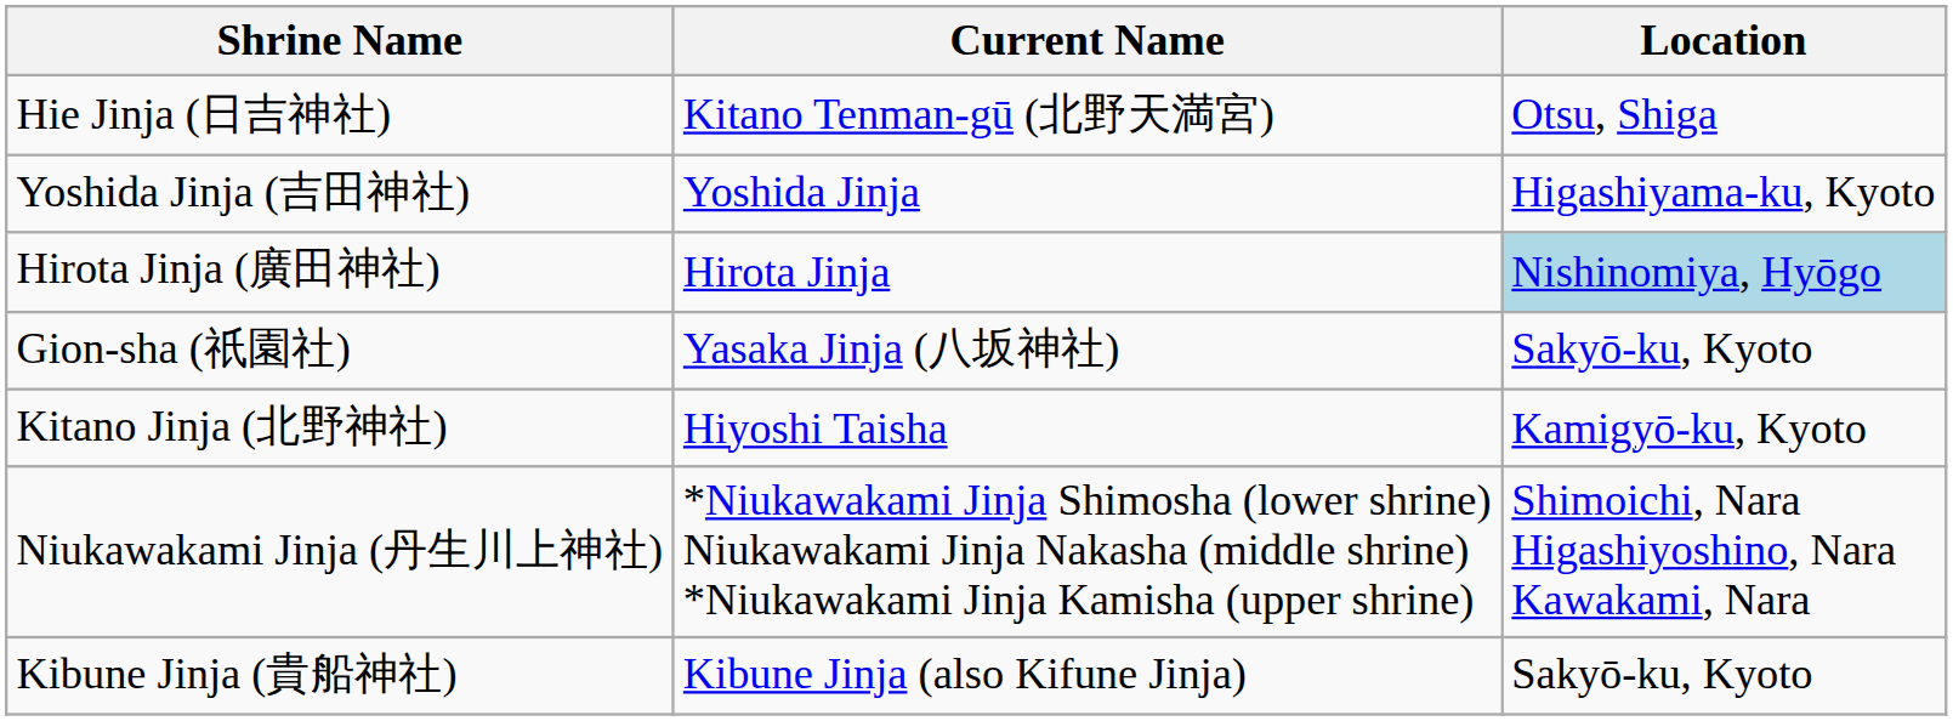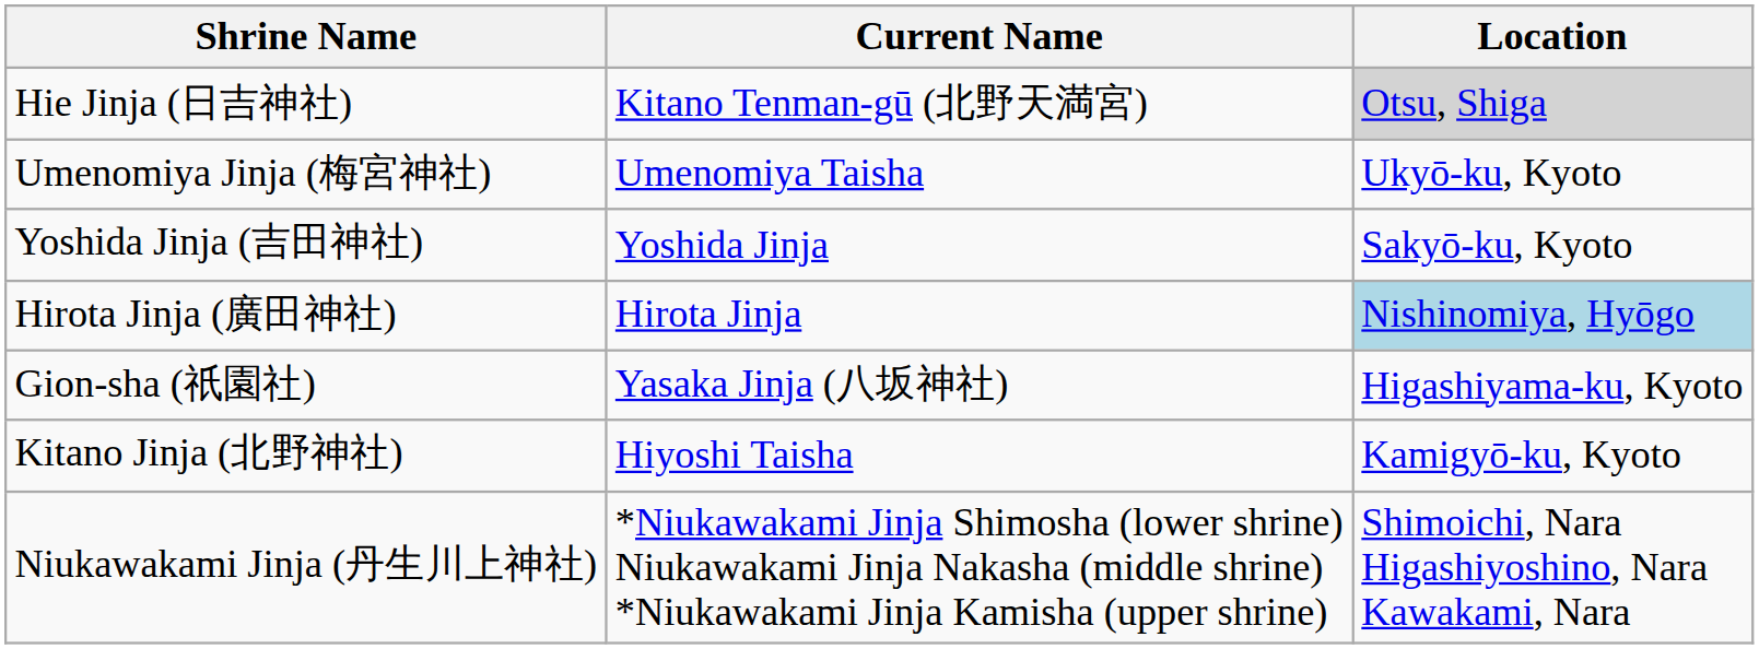 <table class="wikitable">
 <tr>
 <th>Shrine Name</th>
 <th>Current Name</th>
 <th>Location</th>
 </tr>
 <tr>
 <td>Hie Jinja (日吉神社)</td>
 <td><a href='#'>Kitano Tenman-gū</a> (北野天満宮)</td>
-<td><a href='#'>Otsu</a>, <a href='#'>Shiga</a></td>
+<td style="background: lightgrey;"><a href='#'>Otsu</a>, <a href='#'>Shiga</a></td>
+</tr>
+<tr>
+<td>Umenomiya Jinja (梅宮神社)</td>
+<td><a href='#'>Umenomiya Taisha</a></td>
+<td><a href='#'>Ukyō-ku</a>, Kyoto</td>
 </tr>
 <tr>
 <td>Yoshida Jinja (吉田神社)</td>
 <td><a href='#'>Yoshida Jinja</a></td>
-<td><a href='#'>Higashiyama-ku</a>, Kyoto</td>
+<td><a href='#'>Sakyō-ku</a>, Kyoto</td>
 </tr>
 <tr>
 <td>Hirota Jinja (廣田神社)</td>
 <td><a href='#'>Hirota Jinja</a></td>
 <td style="background: lightblue;"><a href='#'>Nishinomiya</a>, <a href='#'>Hyōgo</a></td>
 </tr>
 <tr>
 <td>Gion-sha (祇園社)</td>
 <td><a href='#'>Yasaka Jinja</a> (八坂神社)</td>
-<td><a href='#'>Sakyō-ku</a>, Kyoto</td>
+<td><a href='#'>Higashiyama-ku</a>, Kyoto</td>
 </tr>
 <tr>
 <td>Kitano Jinja (北野神社)</td>
 <td><a href='#'>Hiyoshi Taisha</a></td>
 <td><a href='#'>Kamigyō-ku</a>, Kyoto</td>
 </tr>
 <tr>
 <td>Niukawakami Jinja (丹生川上神社)</td>
 <td>*<a href='#'>Niukawakami Jinja</a> Shimosha (lower shrine)<br>Niukawakami Jinja Nakasha (middle shrine)<br>*Niukawakami Jinja Kamisha (upper shrine)</td>
 <td><a href='#'>Shimoichi</a>, Nara<br><a href='#'>Higashiyoshino</a>, Nara<br><a href='#'>Kawakami</a>, Nara</td>
 </tr>
-<tr>
-<td>Kibune Jinja (貴船神社)</td>
-<td><a href='#'>Kibune Jinja</a> (also Kifune Jinja)</td>
-<td>Sakyō-ku, Kyoto</td>
-</tr>
 </table>
